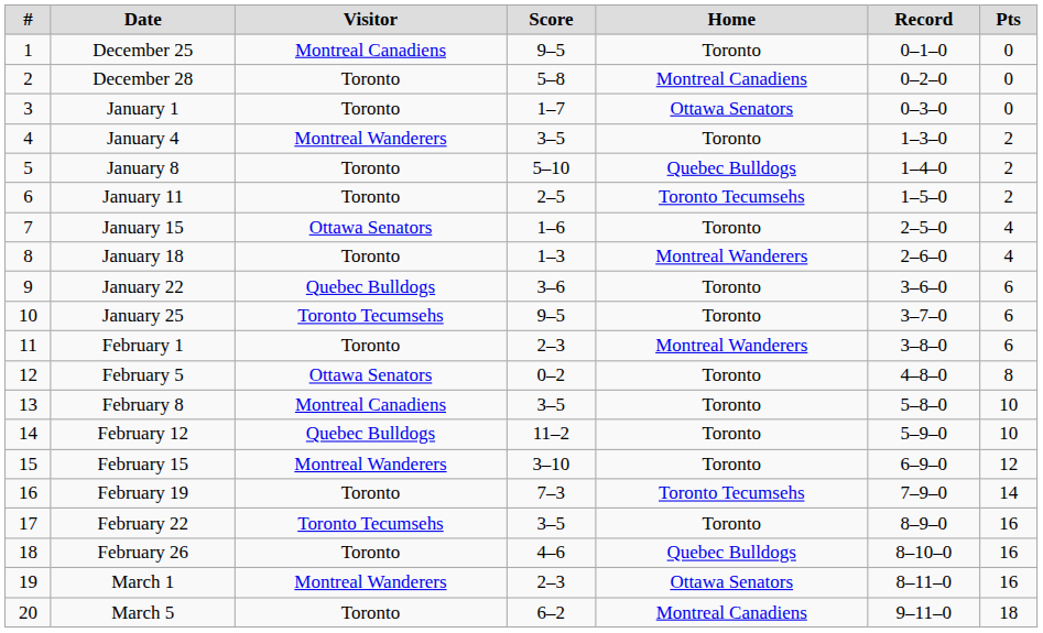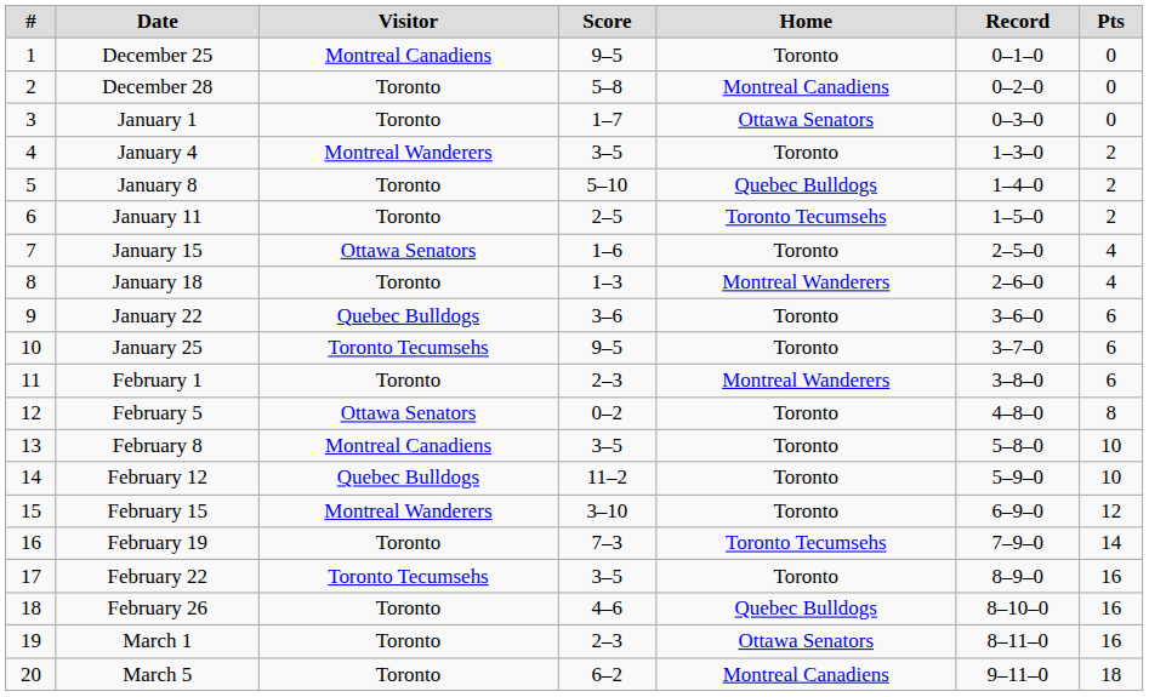 <table class="wikitable" width="70%">
 <tr align="center"  bgcolor="#dddddd">
 <td><strong>#</strong></td>
 <td><strong>Date</strong></td>
 <td><strong>Visitor</strong></td>
 <td><strong>Score</strong></td>
 <td><strong>Home</strong></td>
 <td><strong>Record</strong></td>
 <td><strong>Pts</strong></td>
 </tr>
 <tr align="center" >
 <td>1</td>
 <td>December 25</td>
 <td><a href='#'>Montreal Canadiens</a></td>
 <td>9–5</td>
 <td>Toronto</td>
 <td>0–1–0</td>
 <td>0</td>
 </tr>
 <tr align="center" >
 <td>2</td>
 <td>December 28</td>
 <td>Toronto</td>
 <td>5–8</td>
 <td><a href='#'>Montreal Canadiens</a></td>
 <td>0–2–0</td>
 <td>0</td>
 </tr>
 <tr align="center" >
 <td>3</td>
 <td>January 1</td>
 <td>Toronto</td>
 <td>1–7</td>
 <td><a href='#'>Ottawa Senators</a></td>
 <td>0–3–0</td>
 <td>0</td>
 </tr>
 <tr align="center" >
 <td>4</td>
 <td>January 4</td>
 <td><a href='#'>Montreal Wanderers</a></td>
 <td>3–5</td>
 <td>Toronto</td>
 <td>1–3–0</td>
 <td>2</td>
 </tr>
 <tr align="center" >
 <td>5</td>
 <td>January 8</td>
 <td>Toronto</td>
 <td>5–10</td>
 <td><a href='#'>Quebec Bulldogs</a></td>
 <td>1–4–0</td>
 <td>2</td>
 </tr>
 <tr align="center" >
 <td>6</td>
 <td>January 11</td>
 <td>Toronto</td>
 <td>2–5</td>
 <td><a href='#'>Toronto Tecumsehs</a></td>
 <td>1–5–0</td>
 <td>2</td>
 </tr>
 <tr align="center" >
 <td>7</td>
 <td>January 15</td>
 <td><a href='#'>Ottawa Senators</a></td>
 <td>1–6</td>
 <td>Toronto</td>
 <td>2–5–0</td>
 <td>4</td>
 </tr>
 <tr align="center" >
 <td>8</td>
 <td>January 18</td>
 <td>Toronto</td>
 <td>1–3</td>
 <td><a href='#'>Montreal Wanderers</a></td>
 <td>2–6–0</td>
 <td>4</td>
 </tr>
 <tr align="center" >
 <td>9</td>
 <td>January 22</td>
 <td><a href='#'>Quebec Bulldogs</a></td>
 <td>3–6</td>
 <td>Toronto</td>
 <td>3–6–0</td>
 <td>6</td>
 </tr>
 <tr align="center" >
 <td>10</td>
 <td>January 25</td>
 <td><a href='#'>Toronto Tecumsehs</a></td>
 <td>9–5</td>
 <td>Toronto</td>
 <td>3–7–0</td>
 <td>6</td>
 </tr>
 <tr align="center" >
 <td>11</td>
 <td>February 1</td>
 <td>Toronto</td>
 <td>2–3</td>
 <td><a href='#'>Montreal Wanderers</a></td>
 <td>3–8–0</td>
 <td>6</td>
 </tr>
 <tr align="center" >
 <td>12</td>
 <td>February 5</td>
 <td><a href='#'>Ottawa Senators</a></td>
 <td>0–2</td>
 <td>Toronto</td>
 <td>4–8–0</td>
 <td>8</td>
 </tr>
 <tr align="center" >
 <td>13</td>
 <td>February 8</td>
 <td><a href='#'>Montreal Canadiens</a></td>
 <td>3–5</td>
 <td>Toronto</td>
 <td>5–8–0</td>
 <td>10</td>
 </tr>
 <tr align="center" >
 <td>14</td>
 <td>February 12</td>
 <td><a href='#'>Quebec Bulldogs</a></td>
 <td>11–2</td>
 <td>Toronto</td>
 <td>5–9–0</td>
 <td>10</td>
 </tr>
 <tr align="center" >
 <td>15</td>
 <td>February 15</td>
 <td><a href='#'>Montreal Wanderers</a></td>
 <td>3–10</td>
 <td>Toronto</td>
 <td>6–9–0</td>
 <td>12</td>
 </tr>
 <tr align="center" >
 <td>16</td>
 <td>February 19</td>
 <td>Toronto</td>
 <td>7–3</td>
 <td><a href='#'>Toronto Tecumsehs</a></td>
 <td>7–9–0</td>
 <td>14</td>
 </tr>
 <tr align="center" >
 <td>17</td>
 <td>February 22</td>
 <td><a href='#'>Toronto Tecumsehs</a></td>
 <td>3–5</td>
 <td>Toronto</td>
 <td>8–9–0</td>
 <td>16</td>
 </tr>
 <tr align="center" >
 <td>18</td>
 <td>February 26</td>
 <td>Toronto</td>
 <td>4–6</td>
 <td><a href='#'>Quebec Bulldogs</a></td>
 <td>8–10–0</td>
 <td>16</td>
 </tr>
 <tr align="center" >
 <td>19</td>
 <td>March 1</td>
-<td><a href='#'>Montreal Wanderers</a></td>
+<td>Toronto</td>
 <td>2–3</td>
 <td><a href='#'>Ottawa Senators</a></td>
 <td>8–11–0</td>
 <td>16</td>
 </tr>
 <tr align="center" >
 <td>20</td>
 <td>March 5</td>
 <td>Toronto</td>
 <td>6–2</td>
 <td><a href='#'>Montreal Canadiens</a></td>
 <td>9–11–0</td>
 <td>18</td>
 </tr>
 </table>
